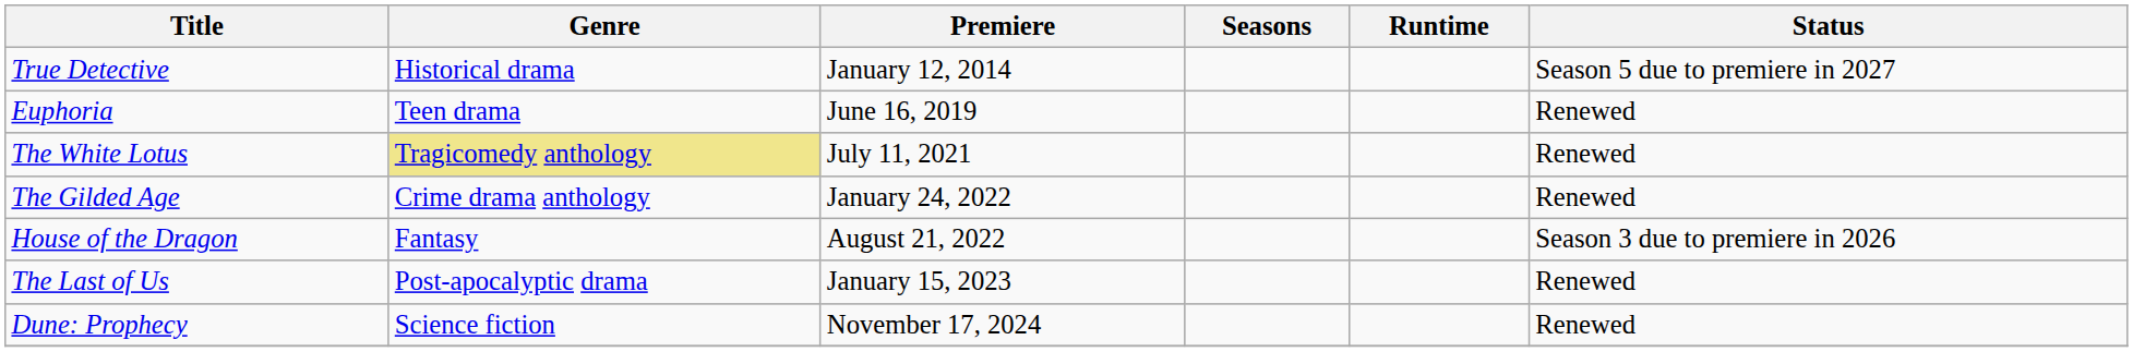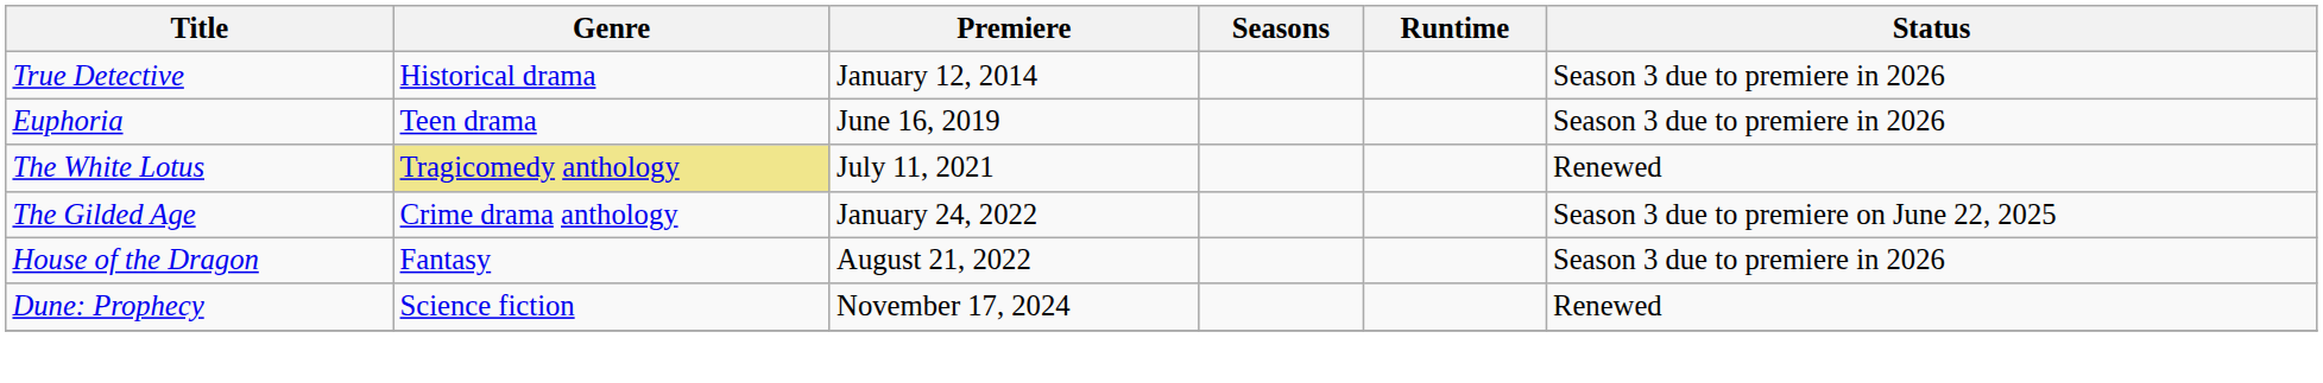 <table class="wikitable sortable" style="width:100%;">
 <tr>
 <th>Title</th>
 <th>Genre</th>
 <th>Premiere</th>
 <th>Seasons</th>
 <th>Runtime</th>
 <th>Status</th>
 </tr>
 <tr>
 <td><em><a href='#'>True Detective</a></em></td>
 <td><a href='#'>Historical drama</a></td>
 <td>January 12, 2014</td>
 <td></td>
 <td></td>
-<td>Season 5 due to premiere in 2027</td>
+<td>Season 3 due to premiere in 2026</td>
 </tr>
 <tr>
 <td><em><a href='#'>Euphoria</a></em></td>
 <td><a href='#'>Teen drama</a></td>
 <td>June 16, 2019</td>
 <td></td>
 <td></td>
-<td>Renewed</td>
+<td>Season 3 due to premiere in 2026</td>
 </tr>
 <tr>
 <td><em><a href='#'>The White Lotus</a></em></td>
 <td style="background: khaki;"><a href='#'>Tragicomedy</a> <a href='#'>anthology</a></td>
 <td>July 11, 2021</td>
 <td></td>
 <td></td>
 <td>Renewed</td>
 </tr>
 <tr>
 <td><em><a href='#'>The Gilded Age</a></em></td>
 <td><a href='#'>Crime drama</a> <a href='#'>anthology</a></td>
 <td>January 24, 2022</td>
 <td></td>
 <td></td>
-<td>Renewed</td>
+<td>Season 3 due to premiere on June 22, 2025</td>
 </tr>
 <tr>
 <td><em><a href='#'>House of the Dragon</a></em></td>
 <td><a href='#'>Fantasy</a></td>
 <td>August 21, 2022</td>
 <td></td>
 <td></td>
 <td>Season 3 due to premiere in 2026</td>
-</tr>
-<tr>
-<td><em><a href='#'>The Last of Us</a></em></td>
-<td><a href='#'>Post-apocalyptic</a> <a href='#'>drama</a></td>
-<td>January 15, 2023</td>
-<td></td>
-<td></td>
-<td>Renewed</td>
 </tr>
 <tr>
 <td><em><a href='#'>Dune: Prophecy</a></em></td>
 <td><a href='#'>Science fiction</a></td>
 <td>November 17, 2024</td>
 <td></td>
 <td></td>
 <td>Renewed</td>
 </tr>
 <tr>
 </tr>
 </table>
